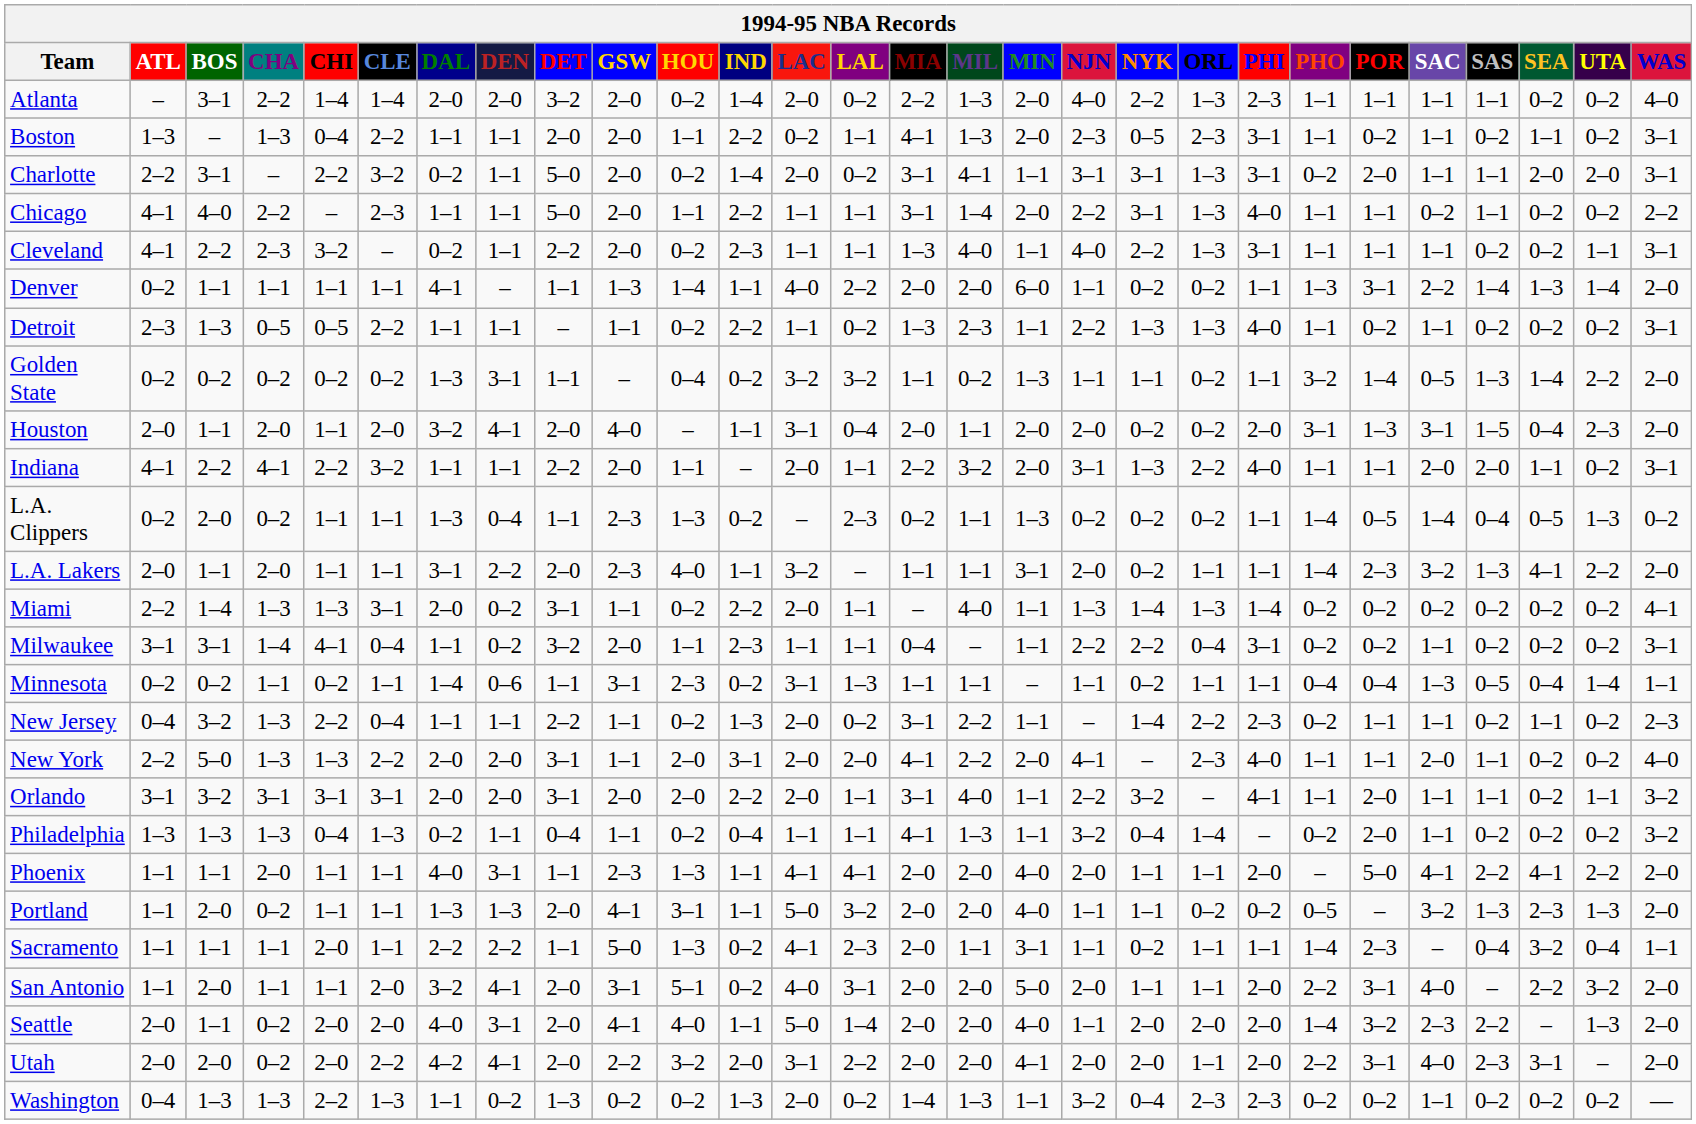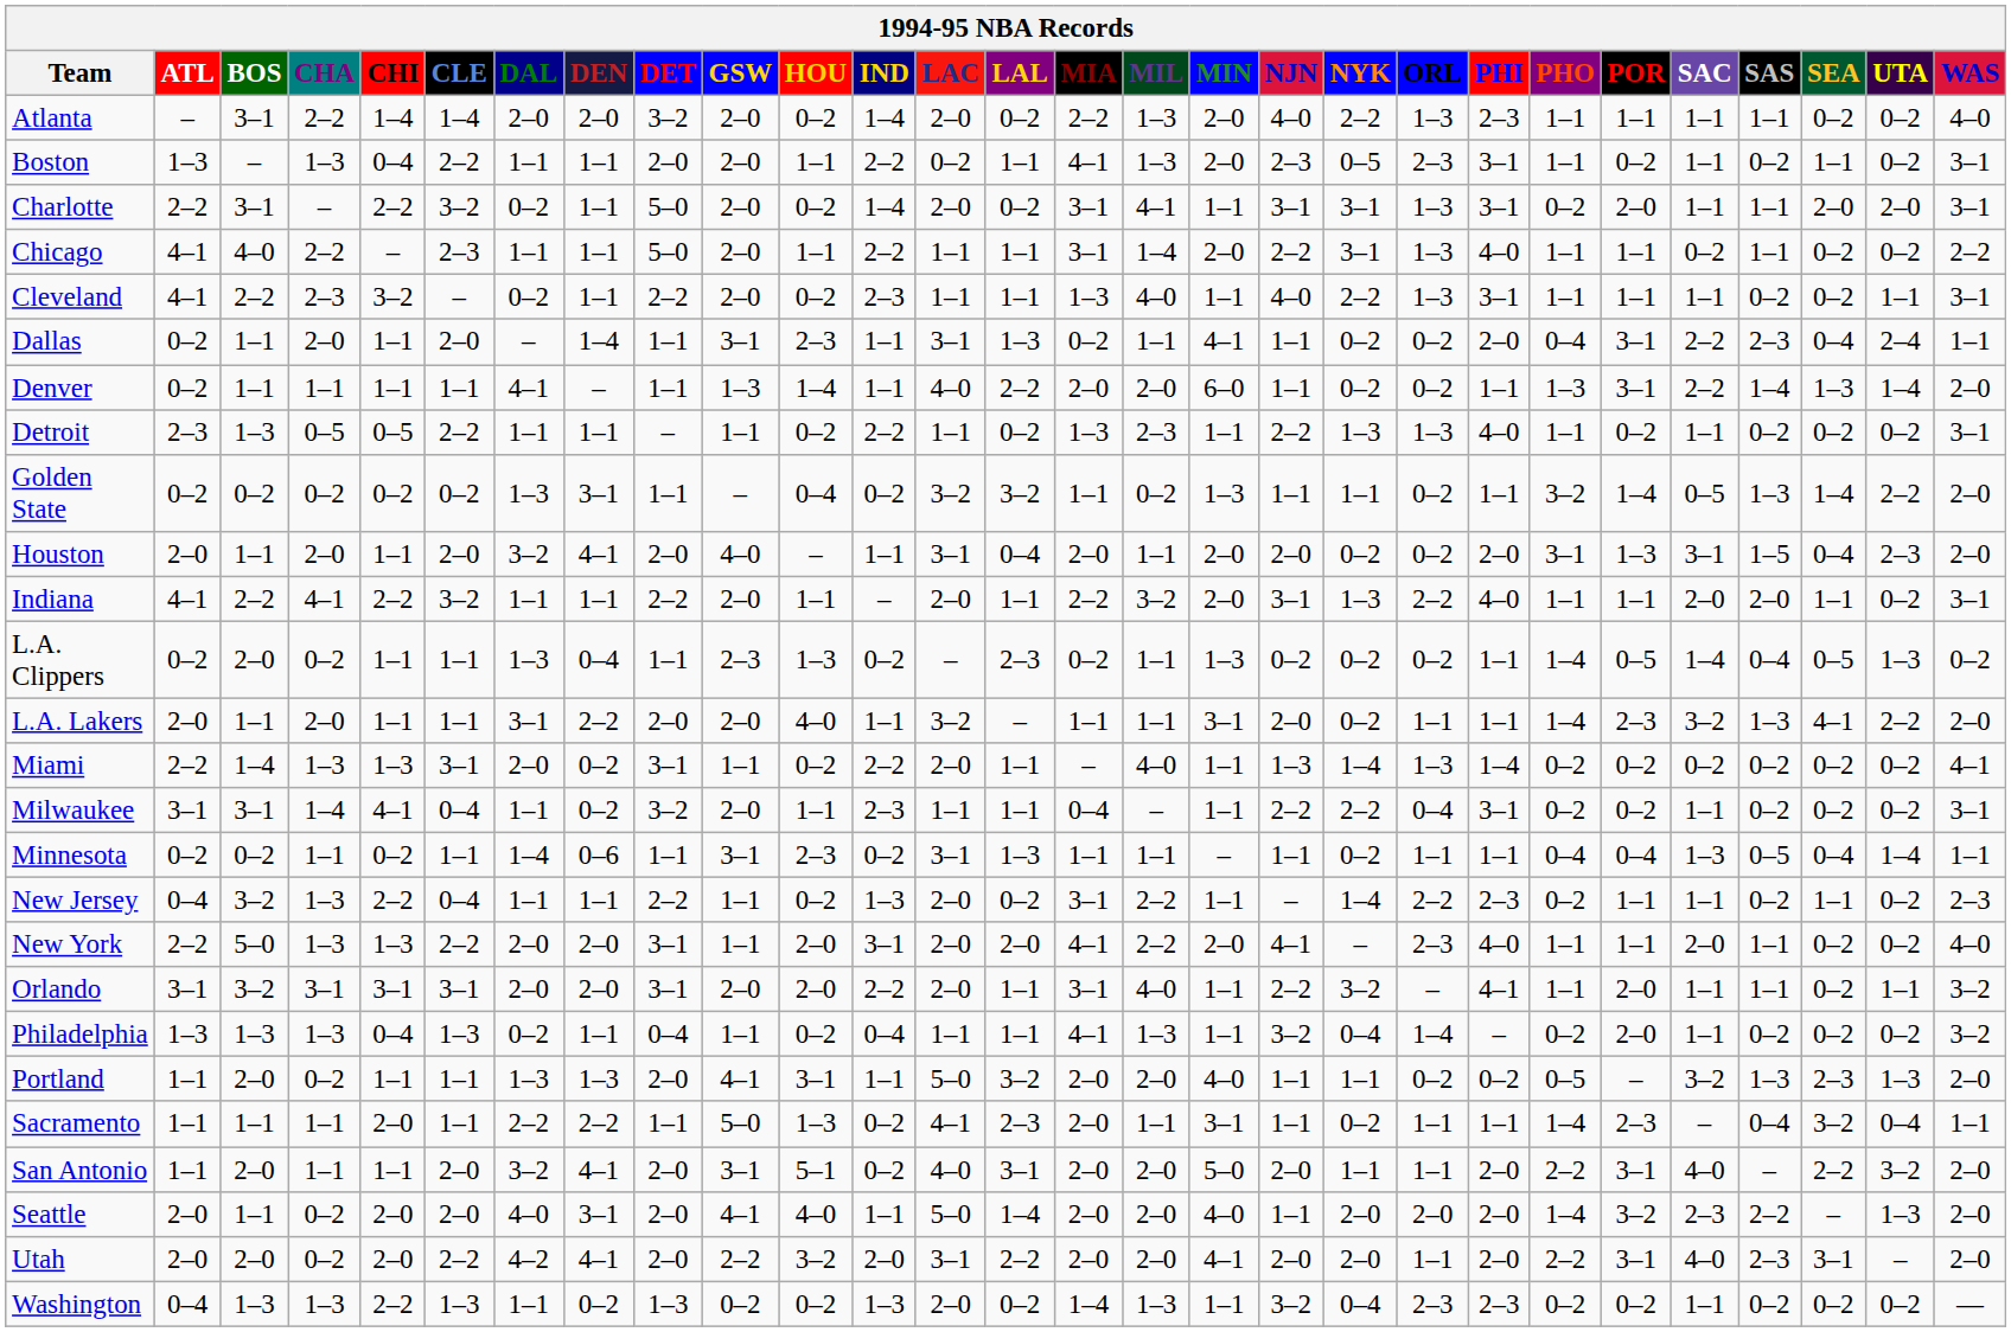 <table class="wikitable" style="font-size:95%; text-align:center;">
 <tr>
 <th colspan=28>1994-95 NBA Records</th>
 </tr>
 <tr>
 <th width=100>Team</th>
 <th style="background:#FF0000;color:#FFFFFF;width=35">ATL</th>
 <th style="background:#006400;color:#FFFFFF;width=35">BOS</th>
 <th style="background:#008080;color:#800080;width=35">CHA</th>
 <th style="background:#FF0000;color:#000000;width=35">CHI</th>
 <th style="background:#000000;color:#5787DC;width=35">CLE</th>
 <th style="background:#00008B;color:#008000;width=35">DAL</th>
 <th style="background:#141A44;color:#BC2224;width=35">DEN</th>
 <th style="background:#0000FF;color:#FF0000;width=35">DET</th>
 <th style="background:#0000FF;color:#FFD700;width=35">GSW</th>
 <th style="background:#FF0000;color:#FFD700;width=35">HOU</th>
 <th style="background:#000080;color:#FFD700;width=35">IND</th>
 <th style="background:#F9160D;color:#1A2E8B;width=35">LAC</th>
 <th style="background:#800080;color:#FFD700;width=35">LAL</th>
 <th style="background:#000000;color:#8B0000;width=35">MIA</th>
 <th style="background:#00471B;color:#5C378A;width=35">MIL</th>
 <th style="background:#0000FF;color:#228B22;width=35">MIN</th>
 <th style="background:#DC143C;color:#0000CD;width=35">NJN</th>
 <th style="background:#0000FF;color:#FF8C00;width=35">NYK</th>
 <th style="background:#0000FF;color:#000000;width=35">ORL</th>
 <th style="background:#FF0000;color:#0000FF;width=35">PHI</th>
 <th style="background:#800080;color:#FF4500;width=35">PHO</th>
 <th style="background:#000000;color:#FF0000;width=35">POR</th>
 <th style="background:#6846A8;color:#FFFFFF;width=35">SAC</th>
 <th style="background:#000000;color:#C0C0C0;width=35">SAS</th>
 <th style="background:#005831;color:#FFC322;width=35">SEA</th>
 <th style="background:#36004A;color:#FFFF00;width=35">UTA</th>
 <th style="background:#DC143C;color:#0000CD;width=35">WAS</th>
 </tr>
 <tr>
 <td style="text-align:left;"><a href='#'>Atlanta</a></td>
 <td>–</td>
 <td>3–1</td>
 <td>2–2</td>
 <td>1–4</td>
 <td>1–4</td>
 <td>2–0</td>
 <td>2–0</td>
 <td>3–2</td>
 <td>2–0</td>
 <td>0–2</td>
 <td>1–4</td>
 <td>2–0</td>
 <td>0–2</td>
 <td>2–2</td>
 <td>1–3</td>
 <td>2–0</td>
 <td>4–0</td>
 <td>2–2</td>
 <td>1–3</td>
 <td>2–3</td>
 <td>1–1</td>
 <td>1–1</td>
 <td>1–1</td>
 <td>1–1</td>
 <td>0–2</td>
 <td>0–2</td>
 <td>4–0</td>
 </tr>
 <tr>
 <td style="text-align:left;"><a href='#'>Boston</a></td>
 <td>1–3</td>
 <td>–</td>
 <td>1–3</td>
 <td>0–4</td>
 <td>2–2</td>
 <td>1–1</td>
 <td>1–1</td>
 <td>2–0</td>
 <td>2–0</td>
 <td>1–1</td>
 <td>2–2</td>
 <td>0–2</td>
 <td>1–1</td>
 <td>4–1</td>
 <td>1–3</td>
 <td>2–0</td>
 <td>2–3</td>
 <td>0–5</td>
 <td>2–3</td>
 <td>3–1</td>
 <td>1–1</td>
 <td>0–2</td>
 <td>1–1</td>
 <td>0–2</td>
 <td>1–1</td>
 <td>0–2</td>
 <td>3–1</td>
 </tr>
 <tr>
 <td style="text-align:left;"><a href='#'>Charlotte</a></td>
 <td>2–2</td>
 <td>3–1</td>
 <td>–</td>
 <td>2–2</td>
 <td>3–2</td>
 <td>0–2</td>
 <td>1–1</td>
 <td>5–0</td>
 <td>2–0</td>
 <td>0–2</td>
 <td>1–4</td>
 <td>2–0</td>
 <td>0–2</td>
 <td>3–1</td>
 <td>4–1</td>
 <td>1–1</td>
 <td>3–1</td>
 <td>3–1</td>
 <td>1–3</td>
 <td>3–1</td>
 <td>0–2</td>
 <td>2–0</td>
 <td>1–1</td>
 <td>1–1</td>
 <td>2–0</td>
 <td>2–0</td>
 <td>3–1</td>
 </tr>
 <tr>
 <td style="text-align:left;"><a href='#'>Chicago</a></td>
 <td>4–1</td>
 <td>4–0</td>
 <td>2–2</td>
 <td>–</td>
 <td>2–3</td>
 <td>1–1</td>
 <td>1–1</td>
 <td>5–0</td>
 <td>2–0</td>
 <td>1–1</td>
 <td>2–2</td>
 <td>1–1</td>
 <td>1–1</td>
 <td>3–1</td>
 <td>1–4</td>
 <td>2–0</td>
 <td>2–2</td>
 <td>3–1</td>
 <td>1–3</td>
 <td>4–0</td>
 <td>1–1</td>
 <td>1–1</td>
 <td>0–2</td>
 <td>1–1</td>
 <td>0–2</td>
 <td>0–2</td>
 <td>2–2</td>
 </tr>
 <tr>
 <td style="text-align:left;"><a href='#'>Cleveland</a></td>
 <td>4–1</td>
 <td>2–2</td>
 <td>2–3</td>
 <td>3–2</td>
 <td>–</td>
 <td>0–2</td>
 <td>1–1</td>
 <td>2–2</td>
 <td>2–0</td>
 <td>0–2</td>
 <td>2–3</td>
 <td>1–1</td>
 <td>1–1</td>
 <td>1–3</td>
 <td>4–0</td>
 <td>1–1</td>
 <td>4–0</td>
 <td>2–2</td>
 <td>1–3</td>
 <td>3–1</td>
 <td>1–1</td>
 <td>1–1</td>
 <td>1–1</td>
 <td>0–2</td>
 <td>0–2</td>
 <td>1–1</td>
 <td>3–1</td>
+</tr>
+<tr>
+<td style="text-align:left;"><a href='#'>Dallas</a></td>
+<td>0–2</td>
+<td>1–1</td>
+<td>2–0</td>
+<td>1–1</td>
+<td>2–0</td>
+<td>–</td>
+<td>1–4</td>
+<td>1–1</td>
+<td>3–1</td>
+<td>2–3</td>
+<td>1–1</td>
+<td>3–1</td>
+<td>1–3</td>
+<td>0–2</td>
+<td>1–1</td>
+<td>4–1</td>
+<td>1–1</td>
+<td>0–2</td>
+<td>0–2</td>
+<td>2–0</td>
+<td>0–4</td>
+<td>3–1</td>
+<td>2–2</td>
+<td>2–3</td>
+<td>0–4</td>
+<td>2–4</td>
+<td>1–1</td>
 </tr>
 <tr>
 <td style="text-align:left;"><a href='#'>Denver</a></td>
 <td>0–2</td>
 <td>1–1</td>
 <td>1–1</td>
 <td>1–1</td>
 <td>1–1</td>
 <td>4–1</td>
 <td>–</td>
 <td>1–1</td>
 <td>1–3</td>
 <td>1–4</td>
 <td>1–1</td>
 <td>4–0</td>
 <td>2–2</td>
 <td>2–0</td>
 <td>2–0</td>
 <td>6–0</td>
 <td>1–1</td>
 <td>0–2</td>
 <td>0–2</td>
 <td>1–1</td>
 <td>1–3</td>
 <td>3–1</td>
 <td>2–2</td>
 <td>1–4</td>
 <td>1–3</td>
 <td>1–4</td>
 <td>2–0</td>
 </tr>
 <tr>
 <td style="text-align:left;"><a href='#'>Detroit</a></td>
 <td>2–3</td>
 <td>1–3</td>
 <td>0–5</td>
 <td>0–5</td>
 <td>2–2</td>
 <td>1–1</td>
 <td>1–1</td>
 <td>–</td>
 <td>1–1</td>
 <td>0–2</td>
 <td>2–2</td>
 <td>1–1</td>
 <td>0–2</td>
 <td>1–3</td>
 <td>2–3</td>
 <td>1–1</td>
 <td>2–2</td>
 <td>1–3</td>
 <td>1–3</td>
 <td>4–0</td>
 <td>1–1</td>
 <td>0–2</td>
 <td>1–1</td>
 <td>0–2</td>
 <td>0–2</td>
 <td>0–2</td>
 <td>3–1</td>
 </tr>
 <tr>
 <td style="text-align:left;"><a href='#'>Golden State</a></td>
 <td>0–2</td>
 <td>0–2</td>
 <td>0–2</td>
 <td>0–2</td>
 <td>0–2</td>
 <td>1–3</td>
 <td>3–1</td>
 <td>1–1</td>
 <td>–</td>
 <td>0–4</td>
 <td>0–2</td>
 <td>3–2</td>
 <td>3–2</td>
 <td>1–1</td>
 <td>0–2</td>
 <td>1–3</td>
 <td>1–1</td>
 <td>1–1</td>
 <td>0–2</td>
 <td>1–1</td>
 <td>3–2</td>
 <td>1–4</td>
 <td>0–5</td>
 <td>1–3</td>
 <td>1–4</td>
 <td>2–2</td>
 <td>2–0</td>
 </tr>
 <tr>
 <td style="text-align:left;"><a href='#'>Houston</a></td>
 <td>2–0</td>
 <td>1–1</td>
 <td>2–0</td>
 <td>1–1</td>
 <td>2–0</td>
 <td>3–2</td>
 <td>4–1</td>
 <td>2–0</td>
 <td>4–0</td>
 <td>–</td>
 <td>1–1</td>
 <td>3–1</td>
 <td>0–4</td>
 <td>2–0</td>
 <td>1–1</td>
 <td>2–0</td>
 <td>2–0</td>
 <td>0–2</td>
 <td>0–2</td>
 <td>2–0</td>
 <td>3–1</td>
 <td>1–3</td>
 <td>3–1</td>
 <td>1–5</td>
 <td>0–4</td>
 <td>2–3</td>
 <td>2–0</td>
 </tr>
 <tr>
 <td style="text-align:left;"><a href='#'>Indiana</a></td>
 <td>4–1</td>
 <td>2–2</td>
 <td>4–1</td>
 <td>2–2</td>
 <td>3–2</td>
 <td>1–1</td>
 <td>1–1</td>
 <td>2–2</td>
 <td>2–0</td>
 <td>1–1</td>
 <td>–</td>
 <td>2–0</td>
 <td>1–1</td>
 <td>2–2</td>
 <td>3–2</td>
 <td>2–0</td>
 <td>3–1</td>
 <td>1–3</td>
 <td>2–2</td>
 <td>4–0</td>
 <td>1–1</td>
 <td>1–1</td>
 <td>2–0</td>
 <td>2–0</td>
 <td>1–1</td>
 <td>0–2</td>
 <td>3–1</td>
 </tr>
 <tr>
 <td style="text-align:left;">L.A. Clippers</td>
 <td>0–2</td>
 <td>2–0</td>
 <td>0–2</td>
 <td>1–1</td>
 <td>1–1</td>
 <td>1–3</td>
 <td>0–4</td>
 <td>1–1</td>
 <td>2–3</td>
 <td>1–3</td>
 <td>0–2</td>
 <td>–</td>
 <td>2–3</td>
 <td>0–2</td>
 <td>1–1</td>
 <td>1–3</td>
 <td>0–2</td>
 <td>0–2</td>
 <td>0–2</td>
 <td>1–1</td>
 <td>1–4</td>
 <td>0–5</td>
 <td>1–4</td>
 <td>0–4</td>
 <td>0–5</td>
 <td>1–3</td>
 <td>0–2</td>
 </tr>
 <tr>
 <td style="text-align:left;"><a href='#'>L.A. Lakers</a></td>
 <td>2–0</td>
 <td>1–1</td>
 <td>2–0</td>
 <td>1–1</td>
 <td>1–1</td>
 <td>3–1</td>
 <td>2–2</td>
 <td>2–0</td>
-<td>2–3</td>
+<td>2–0</td>
 <td>4–0</td>
 <td>1–1</td>
 <td>3–2</td>
 <td>–</td>
 <td>1–1</td>
 <td>1–1</td>
 <td>3–1</td>
 <td>2–0</td>
 <td>0–2</td>
 <td>1–1</td>
 <td>1–1</td>
 <td>1–4</td>
 <td>2–3</td>
 <td>3–2</td>
 <td>1–3</td>
 <td>4–1</td>
 <td>2–2</td>
 <td>2–0</td>
 </tr>
 <tr>
 <td style="text-align:left;"><a href='#'>Miami</a></td>
 <td>2–2</td>
 <td>1–4</td>
 <td>1–3</td>
 <td>1–3</td>
 <td>3–1</td>
 <td>2–0</td>
 <td>0–2</td>
 <td>3–1</td>
 <td>1–1</td>
 <td>0–2</td>
 <td>2–2</td>
 <td>2–0</td>
 <td>1–1</td>
 <td>–</td>
 <td>4–0</td>
 <td>1–1</td>
 <td>1–3</td>
 <td>1–4</td>
 <td>1–3</td>
 <td>1–4</td>
 <td>0–2</td>
 <td>0–2</td>
 <td>0–2</td>
 <td>0–2</td>
 <td>0–2</td>
 <td>0–2</td>
 <td>4–1</td>
 </tr>
 <tr>
 <td style="text-align:left;"><a href='#'>Milwaukee</a></td>
 <td>3–1</td>
 <td>3–1</td>
 <td>1–4</td>
 <td>4–1</td>
 <td>0–4</td>
 <td>1–1</td>
 <td>0–2</td>
 <td>3–2</td>
 <td>2–0</td>
 <td>1–1</td>
 <td>2–3</td>
 <td>1–1</td>
 <td>1–1</td>
 <td>0–4</td>
 <td>–</td>
 <td>1–1</td>
 <td>2–2</td>
 <td>2–2</td>
 <td>0–4</td>
 <td>3–1</td>
 <td>0–2</td>
 <td>0–2</td>
 <td>1–1</td>
 <td>0–2</td>
 <td>0–2</td>
 <td>0–2</td>
 <td>3–1</td>
 </tr>
 <tr>
 <td style="text-align:left;"><a href='#'>Minnesota</a></td>
 <td>0–2</td>
 <td>0–2</td>
 <td>1–1</td>
 <td>0–2</td>
 <td>1–1</td>
 <td>1–4</td>
 <td>0–6</td>
 <td>1–1</td>
 <td>3–1</td>
 <td>2–3</td>
 <td>0–2</td>
 <td>3–1</td>
 <td>1–3</td>
 <td>1–1</td>
 <td>1–1</td>
 <td>–</td>
 <td>1–1</td>
 <td>0–2</td>
 <td>1–1</td>
 <td>1–1</td>
 <td>0–4</td>
 <td>0–4</td>
 <td>1–3</td>
 <td>0–5</td>
 <td>0–4</td>
 <td>1–4</td>
 <td>1–1</td>
 </tr>
 <tr>
 <td style="text-align:left;"><a href='#'>New Jersey</a></td>
 <td>0–4</td>
 <td>3–2</td>
 <td>1–3</td>
 <td>2–2</td>
 <td>0–4</td>
 <td>1–1</td>
 <td>1–1</td>
 <td>2–2</td>
 <td>1–1</td>
 <td>0–2</td>
 <td>1–3</td>
 <td>2–0</td>
 <td>0–2</td>
 <td>3–1</td>
 <td>2–2</td>
 <td>1–1</td>
 <td>–</td>
 <td>1–4</td>
 <td>2–2</td>
 <td>2–3</td>
 <td>0–2</td>
 <td>1–1</td>
 <td>1–1</td>
 <td>0–2</td>
 <td>1–1</td>
 <td>0–2</td>
 <td>2–3</td>
 </tr>
 <tr>
 <td style="text-align:left;"><a href='#'>New York</a></td>
 <td>2–2</td>
 <td>5–0</td>
 <td>1–3</td>
 <td>1–3</td>
 <td>2–2</td>
 <td>2–0</td>
 <td>2–0</td>
 <td>3–1</td>
 <td>1–1</td>
 <td>2–0</td>
 <td>3–1</td>
 <td>2–0</td>
 <td>2–0</td>
 <td>4–1</td>
 <td>2–2</td>
 <td>2–0</td>
 <td>4–1</td>
 <td>–</td>
 <td>2–3</td>
 <td>4–0</td>
 <td>1–1</td>
 <td>1–1</td>
 <td>2–0</td>
 <td>1–1</td>
 <td>0–2</td>
 <td>0–2</td>
 <td>4–0</td>
 </tr>
 <tr>
 <td style="text-align:left;"><a href='#'>Orlando</a></td>
 <td>3–1</td>
 <td>3–2</td>
 <td>3–1</td>
 <td>3–1</td>
 <td>3–1</td>
 <td>2–0</td>
 <td>2–0</td>
 <td>3–1</td>
 <td>2–0</td>
 <td>2–0</td>
 <td>2–2</td>
 <td>2–0</td>
 <td>1–1</td>
 <td>3–1</td>
 <td>4–0</td>
 <td>1–1</td>
 <td>2–2</td>
 <td>3–2</td>
 <td>–</td>
 <td>4–1</td>
 <td>1–1</td>
 <td>2–0</td>
 <td>1–1</td>
 <td>1–1</td>
 <td>0–2</td>
 <td>1–1</td>
 <td>3–2</td>
 </tr>
 <tr>
 <td style="text-align:left;"><a href='#'>Philadelphia</a></td>
 <td>1–3</td>
 <td>1–3</td>
 <td>1–3</td>
 <td>0–4</td>
 <td>1–3</td>
 <td>0–2</td>
 <td>1–1</td>
 <td>0–4</td>
 <td>1–1</td>
 <td>0–2</td>
 <td>0–4</td>
 <td>1–1</td>
 <td>1–1</td>
 <td>4–1</td>
 <td>1–3</td>
 <td>1–1</td>
 <td>3–2</td>
 <td>0–4</td>
 <td>1–4</td>
 <td>–</td>
 <td>0–2</td>
 <td>2–0</td>
 <td>1–1</td>
 <td>0–2</td>
 <td>0–2</td>
 <td>0–2</td>
 <td>3–2</td>
 </tr>
 <tr>
-<td style="text-align:left;"><a href='#'>Phoenix</a></td>
-<td>1–1</td>
-<td>1–1</td>
-<td>2–0</td>
-<td>1–1</td>
-<td>1–1</td>
-<td>4–0</td>
-<td>3–1</td>
-<td>1–1</td>
-<td>2–3</td>
-<td>1–3</td>
-<td>1–1</td>
-<td>4–1</td>
-<td>4–1</td>
-<td>2–0</td>
-<td>2–0</td>
-<td>4–0</td>
-<td>2–0</td>
-<td>1–1</td>
-<td>1–1</td>
-<td>2–0</td>
-<td>–</td>
-<td>5–0</td>
-<td>4–1</td>
-<td>2–2</td>
-<td>4–1</td>
-<td>2–2</td>
-<td>2–0</td>
-</tr>
-<tr>
 <td style="text-align:left;"><a href='#'>Portland</a></td>
 <td>1–1</td>
 <td>2–0</td>
 <td>0–2</td>
 <td>1–1</td>
 <td>1–1</td>
 <td>1–3</td>
 <td>1–3</td>
 <td>2–0</td>
 <td>4–1</td>
 <td>3–1</td>
 <td>1–1</td>
 <td>5–0</td>
 <td>3–2</td>
 <td>2–0</td>
 <td>2–0</td>
 <td>4–0</td>
 <td>1–1</td>
 <td>1–1</td>
 <td>0–2</td>
 <td>0–2</td>
 <td>0–5</td>
 <td>–</td>
 <td>3–2</td>
 <td>1–3</td>
 <td>2–3</td>
 <td>1–3</td>
 <td>2–0</td>
 </tr>
 <tr>
 <td style="text-align:left;"><a href='#'>Sacramento</a></td>
 <td>1–1</td>
 <td>1–1</td>
 <td>1–1</td>
 <td>2–0</td>
 <td>1–1</td>
 <td>2–2</td>
 <td>2–2</td>
 <td>1–1</td>
 <td>5–0</td>
 <td>1–3</td>
 <td>0–2</td>
 <td>4–1</td>
 <td>2–3</td>
 <td>2–0</td>
 <td>1–1</td>
 <td>3–1</td>
 <td>1–1</td>
 <td>0–2</td>
 <td>1–1</td>
 <td>1–1</td>
 <td>1–4</td>
 <td>2–3</td>
 <td>–</td>
 <td>0–4</td>
 <td>3–2</td>
 <td>0–4</td>
 <td>1–1</td>
 </tr>
 <tr>
 <td style="text-align:left;"><a href='#'>San Antonio</a></td>
 <td>1–1</td>
 <td>2–0</td>
 <td>1–1</td>
 <td>1–1</td>
 <td>2–0</td>
 <td>3–2</td>
 <td>4–1</td>
 <td>2–0</td>
 <td>3–1</td>
 <td>5–1</td>
 <td>0–2</td>
 <td>4–0</td>
 <td>3–1</td>
 <td>2–0</td>
 <td>2–0</td>
 <td>5–0</td>
 <td>2–0</td>
 <td>1–1</td>
 <td>1–1</td>
 <td>2–0</td>
 <td>2–2</td>
 <td>3–1</td>
 <td>4–0</td>
 <td>–</td>
 <td>2–2</td>
 <td>3–2</td>
 <td>2–0</td>
 </tr>
 <tr>
 <td style="text-align:left;"><a href='#'>Seattle</a></td>
 <td>2–0</td>
 <td>1–1</td>
 <td>0–2</td>
 <td>2–0</td>
 <td>2–0</td>
 <td>4–0</td>
 <td>3–1</td>
 <td>2–0</td>
 <td>4–1</td>
 <td>4–0</td>
 <td>1–1</td>
 <td>5–0</td>
 <td>1–4</td>
 <td>2–0</td>
 <td>2–0</td>
 <td>4–0</td>
 <td>1–1</td>
 <td>2–0</td>
 <td>2–0</td>
 <td>2–0</td>
 <td>1–4</td>
 <td>3–2</td>
 <td>2–3</td>
 <td>2–2</td>
 <td>–</td>
 <td>1–3</td>
 <td>2–0</td>
 </tr>
 <tr>
 <td style="text-align:left;"><a href='#'>Utah</a></td>
 <td>2–0</td>
 <td>2–0</td>
 <td>0–2</td>
 <td>2–0</td>
 <td>2–2</td>
 <td>4–2</td>
 <td>4–1</td>
 <td>2–0</td>
 <td>2–2</td>
 <td>3–2</td>
 <td>2–0</td>
 <td>3–1</td>
 <td>2–2</td>
 <td>2–0</td>
 <td>2–0</td>
 <td>4–1</td>
 <td>2–0</td>
 <td>2–0</td>
 <td>1–1</td>
 <td>2–0</td>
 <td>2–2</td>
 <td>3–1</td>
 <td>4–0</td>
 <td>2–3</td>
 <td>3–1</td>
 <td>–</td>
 <td>2–0</td>
 </tr>
 <tr>
 <td style="text-align:left;"><a href='#'>Washington</a></td>
 <td>0–4</td>
 <td>1–3</td>
 <td>1–3</td>
 <td>2–2</td>
 <td>1–3</td>
 <td>1–1</td>
 <td>0–2</td>
 <td>1–3</td>
 <td>0–2</td>
 <td>0–2</td>
 <td>1–3</td>
 <td>2–0</td>
 <td>0–2</td>
 <td>1–4</td>
 <td>1–3</td>
 <td>1–1</td>
 <td>3–2</td>
 <td>0–4</td>
 <td>2–3</td>
 <td>2–3</td>
 <td>0–2</td>
 <td>0–2</td>
 <td>1–1</td>
 <td>0–2</td>
 <td>0–2</td>
 <td>0–2</td>
 <td>—</td>
 </tr>
 </table>
